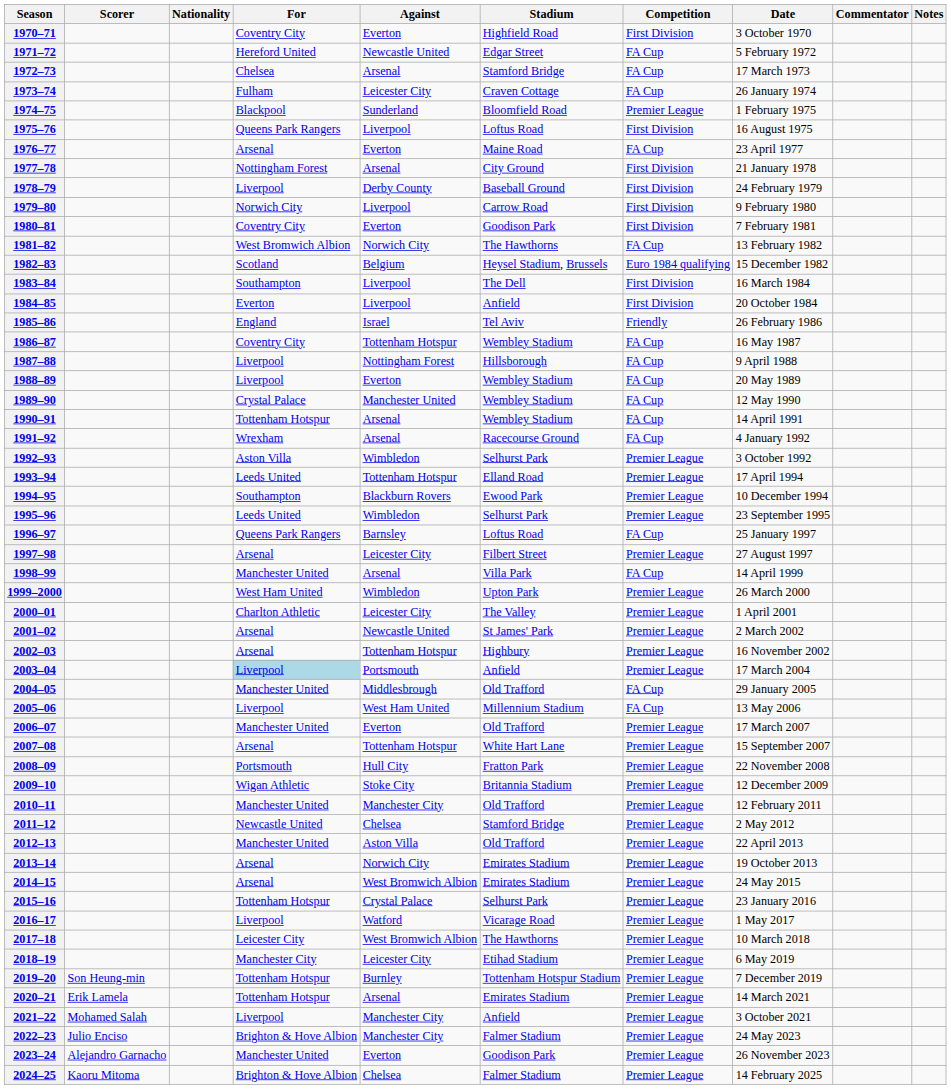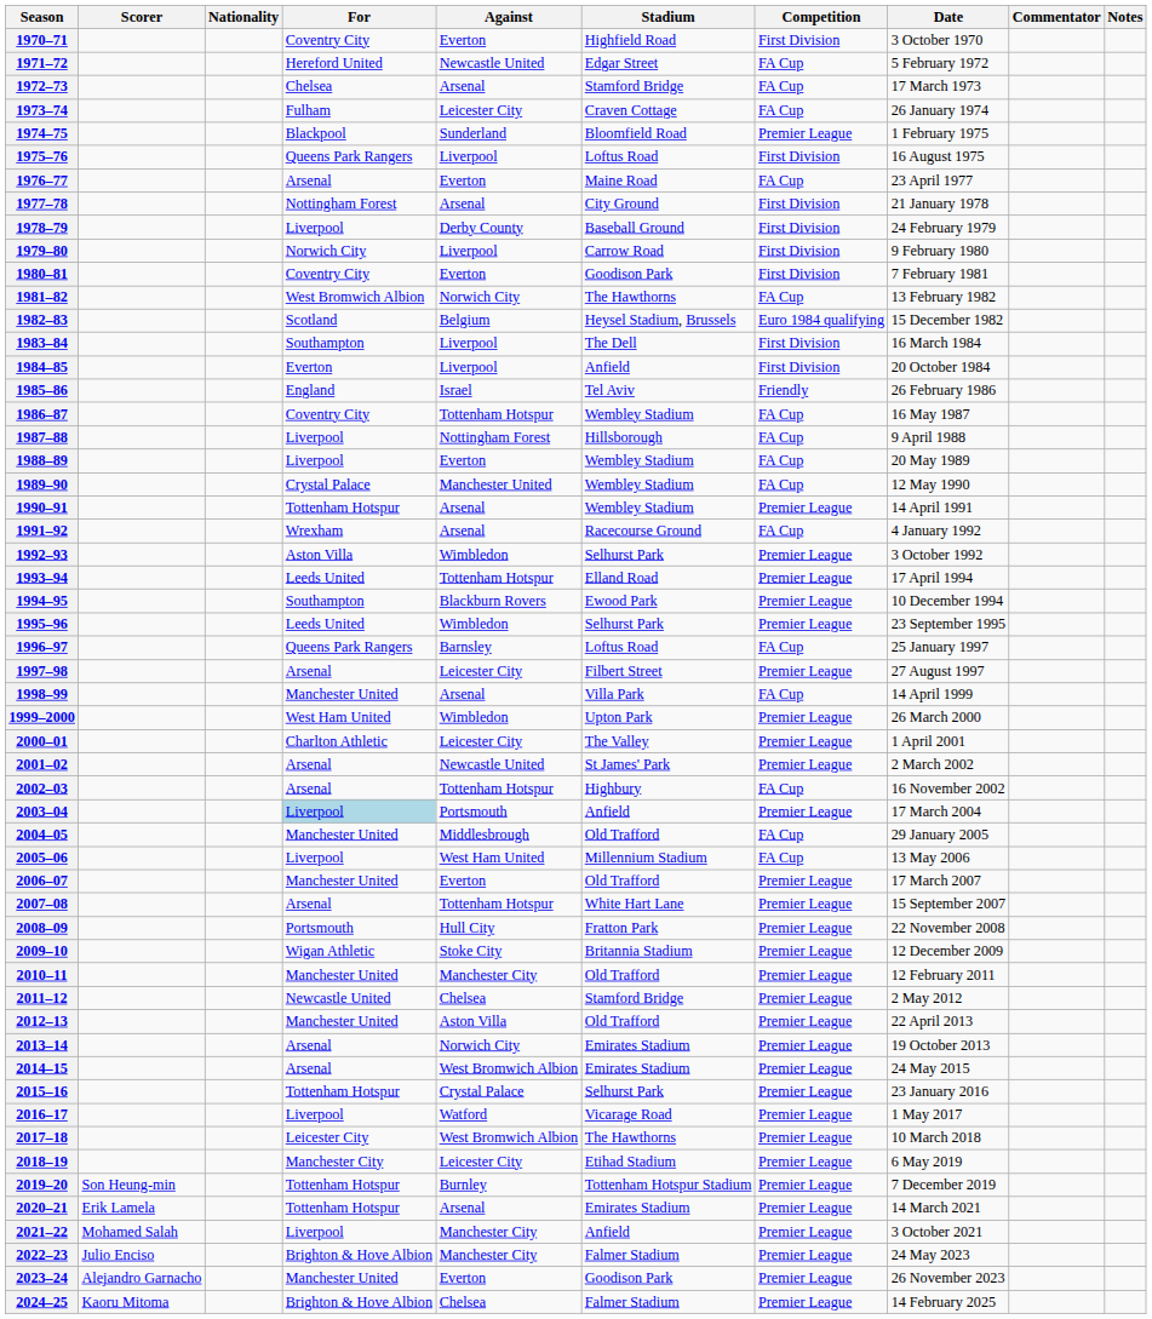 <table class="wikitable plainrowheaders sortable" style="font-size: 100%;">
 <tr>
 <th scope="col">Season</th>
 <th scope="col">Scorer</th>
 <th scope="col">Nationality</th>
 <th scope="col">For</th>
 <th scope="col">Against</th>
 <th scope="col">Stadium</th>
 <th scope="col">Competition</th>
 <th scope="col">Date</th>
 <th scope="col">Commentator</th>
 <th scope="col" class="unsortable">Notes</th>
 </tr>
 <tr>
 <th scope="row"><a href='#'>1970–71</a></th>
 <td></td>
 <td></td>
 <td><a href='#'>Coventry City</a></td>
 <td><a href='#'>Everton</a></td>
 <td><a href='#'>Highfield Road</a></td>
 <td><a href='#'>First Division</a></td>
 <td>3 October 1970</td>
 <td></td>
 <td></td>
 </tr>
 <tr>
 <th scope="row"><a href='#'>1971–72</a></th>
 <td></td>
 <td></td>
 <td><a href='#'>Hereford United</a></td>
 <td><a href='#'>Newcastle United</a></td>
 <td><a href='#'>Edgar Street</a></td>
 <td><a href='#'>FA Cup</a></td>
 <td>5 February 1972</td>
 <td></td>
 <td></td>
 </tr>
 <tr>
 <th scope="row"><a href='#'>1972–73</a></th>
 <td></td>
 <td></td>
 <td><a href='#'>Chelsea</a></td>
 <td><a href='#'>Arsenal</a></td>
 <td><a href='#'>Stamford Bridge</a></td>
 <td><a href='#'>FA Cup</a></td>
 <td>17 March 1973</td>
 <td></td>
 <td></td>
 </tr>
 <tr>
 <th scope="row"><a href='#'>1973–74</a></th>
 <td></td>
 <td></td>
 <td><a href='#'>Fulham</a></td>
 <td><a href='#'>Leicester City</a></td>
 <td><a href='#'>Craven Cottage</a></td>
 <td><a href='#'>FA Cup</a></td>
 <td>26 January 1974</td>
 <td></td>
 <td></td>
 </tr>
 <tr>
 <th scope="row"><a href='#'>1974–75</a></th>
 <td></td>
 <td></td>
 <td><a href='#'>Blackpool</a></td>
 <td><a href='#'>Sunderland</a></td>
 <td><a href='#'>Bloomfield Road</a></td>
 <td><a href='#'>Premier League</a></td>
 <td>1 February 1975</td>
 <td></td>
 <td></td>
 </tr>
 <tr>
 <th scope="row"><a href='#'>1975–76</a></th>
 <td></td>
 <td></td>
 <td><a href='#'>Queens Park Rangers</a></td>
 <td><a href='#'>Liverpool</a></td>
 <td><a href='#'>Loftus Road</a></td>
 <td><a href='#'>First Division</a></td>
 <td>16 August 1975</td>
 <td></td>
 <td></td>
 </tr>
 <tr>
 <th scope="row"><a href='#'>1976–77</a></th>
 <td></td>
 <td></td>
 <td><a href='#'>Arsenal</a></td>
 <td><a href='#'>Everton</a></td>
 <td><a href='#'>Maine Road</a></td>
 <td><a href='#'>FA Cup</a></td>
 <td>23 April 1977</td>
 <td></td>
 <td></td>
 </tr>
 <tr>
 <th scope="row"><a href='#'>1977–78</a></th>
 <td></td>
 <td></td>
 <td><a href='#'>Nottingham Forest</a></td>
 <td><a href='#'>Arsenal</a></td>
 <td><a href='#'>City Ground</a></td>
 <td><a href='#'>First Division</a></td>
 <td>21 January 1978</td>
 <td></td>
 <td></td>
 </tr>
 <tr>
 <th scope="row"><a href='#'>1978–79</a></th>
 <td></td>
 <td></td>
 <td><a href='#'>Liverpool</a></td>
 <td><a href='#'>Derby County</a></td>
 <td><a href='#'>Baseball Ground</a></td>
 <td><a href='#'>First Division</a></td>
 <td>24 February 1979</td>
 <td></td>
 <td></td>
 </tr>
 <tr>
 <th scope="row"><a href='#'>1979–80</a></th>
 <td></td>
 <td></td>
 <td><a href='#'>Norwich City</a></td>
 <td><a href='#'>Liverpool</a></td>
 <td><a href='#'>Carrow Road</a></td>
 <td><a href='#'>First Division</a></td>
 <td>9 February 1980</td>
 <td></td>
 <td></td>
 </tr>
 <tr>
 <th scope="row"><a href='#'>1980–81</a></th>
 <td></td>
 <td></td>
 <td><a href='#'>Coventry City</a></td>
 <td><a href='#'>Everton</a></td>
 <td><a href='#'>Goodison Park</a></td>
 <td><a href='#'>First Division</a></td>
 <td>7 February 1981</td>
 <td></td>
 <td></td>
 </tr>
 <tr>
 <th scope="row"><a href='#'>1981–82</a></th>
 <td></td>
 <td></td>
 <td><a href='#'>West Bromwich Albion</a></td>
 <td><a href='#'>Norwich City</a></td>
 <td><a href='#'>The Hawthorns</a></td>
 <td><a href='#'>FA Cup</a></td>
 <td>13 February 1982</td>
 <td></td>
 <td></td>
 </tr>
 <tr>
 <th scope="row"><a href='#'>1982–83</a></th>
 <td></td>
 <td></td>
 <td><a href='#'>Scotland</a></td>
 <td><a href='#'>Belgium</a></td>
 <td><a href='#'>Heysel Stadium</a>, <a href='#'>Brussels</a></td>
 <td><a href='#'>Euro 1984 qualifying</a></td>
 <td>15 December 1982</td>
 <td></td>
 <td></td>
 </tr>
 <tr>
 <th scope="row"><a href='#'>1983–84</a></th>
 <td></td>
 <td></td>
 <td><a href='#'>Southampton</a></td>
 <td><a href='#'>Liverpool</a></td>
 <td><a href='#'>The Dell</a></td>
 <td><a href='#'>First Division</a></td>
 <td>16 March 1984</td>
 <td></td>
 <td></td>
 </tr>
 <tr>
 <th scope="row"><a href='#'>1984–85</a></th>
 <td></td>
 <td></td>
 <td><a href='#'>Everton</a></td>
 <td><a href='#'>Liverpool</a></td>
 <td><a href='#'>Anfield</a></td>
 <td><a href='#'>First Division</a></td>
 <td>20 October 1984</td>
 <td></td>
 <td></td>
 </tr>
 <tr>
 <th scope="row"><a href='#'>1985–86</a></th>
 <td></td>
 <td></td>
 <td><a href='#'>England</a></td>
 <td><a href='#'>Israel</a></td>
 <td><a href='#'>Tel Aviv</a></td>
 <td><a href='#'>Friendly</a></td>
 <td>26 February 1986</td>
 <td></td>
 <td></td>
 </tr>
 <tr>
 <th scope="row"><a href='#'>1986–87</a></th>
 <td></td>
 <td></td>
 <td><a href='#'>Coventry City</a></td>
 <td><a href='#'>Tottenham Hotspur</a></td>
 <td><a href='#'>Wembley Stadium</a></td>
 <td><a href='#'>FA Cup</a></td>
 <td>16 May 1987</td>
 <td></td>
 <td></td>
 </tr>
 <tr>
 <th scope="row"><a href='#'>1987–88</a></th>
 <td></td>
 <td></td>
 <td><a href='#'>Liverpool</a></td>
 <td><a href='#'>Nottingham Forest</a></td>
 <td><a href='#'>Hillsborough</a></td>
 <td><a href='#'>FA Cup</a></td>
 <td>9 April 1988</td>
 <td></td>
 <td></td>
 </tr>
 <tr>
 <th scope="row"><a href='#'>1988–89</a></th>
 <td></td>
 <td></td>
 <td><a href='#'>Liverpool</a></td>
 <td><a href='#'>Everton</a></td>
 <td><a href='#'>Wembley Stadium</a></td>
 <td><a href='#'>FA Cup</a></td>
 <td>20 May 1989</td>
 <td></td>
 <td></td>
 </tr>
 <tr>
 <th scope="row"><a href='#'>1989–90</a></th>
 <td></td>
 <td></td>
 <td><a href='#'>Crystal Palace</a></td>
 <td><a href='#'>Manchester United</a></td>
 <td><a href='#'>Wembley Stadium</a></td>
 <td><a href='#'>FA Cup</a></td>
 <td>12 May 1990</td>
 <td></td>
 <td></td>
 </tr>
 <tr>
 <th scope="row"><a href='#'>1990–91</a></th>
 <td></td>
 <td></td>
 <td><a href='#'>Tottenham Hotspur</a></td>
 <td><a href='#'>Arsenal</a></td>
 <td><a href='#'>Wembley Stadium</a></td>
-<td><a href='#'>FA Cup</a></td>
+<td><a href='#'>Premier League</a></td>
 <td>14 April 1991</td>
 <td></td>
 <td></td>
 </tr>
 <tr>
 <th scope="row"><a href='#'>1991–92</a></th>
 <td></td>
 <td></td>
 <td><a href='#'>Wrexham</a></td>
 <td><a href='#'>Arsenal</a></td>
 <td><a href='#'>Racecourse Ground</a></td>
 <td><a href='#'>FA Cup</a></td>
 <td>4 January 1992</td>
 <td></td>
 <td></td>
 </tr>
 <tr>
 <th scope="row"><a href='#'>1992–93</a></th>
 <td></td>
 <td></td>
 <td><a href='#'>Aston Villa</a></td>
 <td><a href='#'>Wimbledon</a></td>
 <td><a href='#'>Selhurst Park</a></td>
 <td><a href='#'>Premier League</a></td>
 <td>3 October 1992</td>
 <td></td>
 <td></td>
 </tr>
 <tr>
 <th scope="row"><a href='#'>1993–94</a></th>
 <td></td>
 <td></td>
 <td><a href='#'>Leeds United</a></td>
 <td><a href='#'>Tottenham Hotspur</a></td>
 <td><a href='#'>Elland Road</a></td>
 <td><a href='#'>Premier League</a></td>
 <td>17 April 1994</td>
 <td></td>
 <td></td>
 </tr>
 <tr>
 <th scope="row"><a href='#'>1994–95</a></th>
 <td></td>
 <td></td>
 <td><a href='#'>Southampton</a></td>
 <td><a href='#'>Blackburn Rovers</a></td>
 <td><a href='#'>Ewood Park</a></td>
 <td><a href='#'>Premier League</a></td>
 <td>10 December 1994</td>
 <td></td>
 <td></td>
 </tr>
 <tr>
 <th scope="row"><a href='#'>1995–96</a></th>
 <td></td>
 <td></td>
 <td><a href='#'>Leeds United</a></td>
 <td><a href='#'>Wimbledon</a></td>
 <td><a href='#'>Selhurst Park</a></td>
 <td><a href='#'>Premier League</a></td>
 <td>23 September 1995</td>
 <td></td>
 <td></td>
 </tr>
 <tr>
 <th scope="row"><a href='#'>1996–97</a></th>
 <td></td>
 <td></td>
 <td><a href='#'>Queens Park Rangers</a></td>
 <td><a href='#'>Barnsley</a></td>
 <td><a href='#'>Loftus Road</a></td>
 <td><a href='#'>FA Cup</a></td>
 <td>25 January 1997</td>
 <td></td>
 <td></td>
 </tr>
 <tr>
 <th scope="row"><a href='#'>1997–98</a></th>
 <td></td>
 <td></td>
 <td><a href='#'>Arsenal</a></td>
 <td><a href='#'>Leicester City</a></td>
 <td><a href='#'>Filbert Street</a></td>
 <td><a href='#'>Premier League</a></td>
 <td>27 August 1997</td>
 <td></td>
 <td></td>
 </tr>
 <tr>
 <th scope="row"><a href='#'>1998–99</a></th>
 <td></td>
 <td></td>
 <td><a href='#'>Manchester United</a></td>
 <td><a href='#'>Arsenal</a></td>
 <td><a href='#'>Villa Park</a></td>
 <td><a href='#'>FA Cup</a></td>
 <td>14 April 1999</td>
 <td></td>
 <td></td>
 </tr>
 <tr>
 <th scope="row"><a href='#'>1999–2000</a></th>
 <td></td>
 <td></td>
 <td><a href='#'>West Ham United</a></td>
 <td><a href='#'>Wimbledon</a></td>
 <td><a href='#'>Upton Park</a></td>
 <td><a href='#'>Premier League</a></td>
 <td>26 March 2000</td>
 <td></td>
 <td></td>
 </tr>
 <tr>
 <th scope="row"><a href='#'>2000–01</a></th>
 <td></td>
 <td></td>
 <td><a href='#'>Charlton Athletic</a></td>
 <td><a href='#'>Leicester City</a></td>
 <td><a href='#'>The Valley</a></td>
 <td><a href='#'>Premier League</a></td>
 <td>1 April 2001</td>
 <td></td>
 <td></td>
 </tr>
 <tr>
 <th scope="row"><a href='#'>2001–02</a></th>
 <td></td>
 <td></td>
 <td><a href='#'>Arsenal</a></td>
 <td><a href='#'>Newcastle United</a></td>
 <td><a href='#'>St James' Park</a></td>
 <td><a href='#'>Premier League</a></td>
 <td>2 March 2002</td>
 <td></td>
 <td></td>
 </tr>
 <tr>
 <th scope="row"><a href='#'>2002–03</a></th>
 <td></td>
 <td></td>
 <td><a href='#'>Arsenal</a></td>
 <td><a href='#'>Tottenham Hotspur</a></td>
 <td><a href='#'>Highbury</a></td>
-<td><a href='#'>Premier League</a></td>
+<td><a href='#'>FA Cup</a></td>
 <td>16 November 2002</td>
 <td></td>
 <td></td>
 </tr>
 <tr>
 <th scope="row"><a href='#'>2003–04</a></th>
 <td></td>
 <td></td>
 <td style="background: lightblue;"><a href='#'>Liverpool</a></td>
 <td><a href='#'>Portsmouth</a></td>
 <td><a href='#'>Anfield</a></td>
 <td><a href='#'>Premier League</a></td>
 <td>17 March 2004</td>
 <td></td>
 <td></td>
 </tr>
 <tr>
 <th scope="row"><a href='#'>2004–05</a></th>
 <td></td>
 <td></td>
 <td><a href='#'>Manchester United</a></td>
 <td><a href='#'>Middlesbrough</a></td>
 <td><a href='#'>Old Trafford</a></td>
 <td><a href='#'>FA Cup</a></td>
 <td>29 January 2005</td>
 <td></td>
 <td></td>
 </tr>
 <tr>
 <th scope="row"><a href='#'>2005–06</a></th>
 <td></td>
 <td></td>
 <td><a href='#'>Liverpool</a></td>
 <td><a href='#'>West Ham United</a></td>
 <td><a href='#'>Millennium Stadium</a></td>
 <td><a href='#'>FA Cup</a></td>
 <td>13 May 2006</td>
 <td></td>
 <td></td>
 </tr>
 <tr>
 <th scope="row"><a href='#'>2006–07</a></th>
 <td></td>
 <td></td>
 <td><a href='#'>Manchester United</a></td>
 <td><a href='#'>Everton</a></td>
 <td><a href='#'>Old Trafford</a></td>
 <td><a href='#'>Premier League</a></td>
 <td>17 March 2007</td>
 <td></td>
 <td></td>
 </tr>
 <tr>
 <th scope="row"><a href='#'>2007–08</a></th>
 <td></td>
 <td></td>
 <td><a href='#'>Arsenal</a></td>
 <td><a href='#'>Tottenham Hotspur</a></td>
 <td><a href='#'>White Hart Lane</a></td>
 <td><a href='#'>Premier League</a></td>
 <td>15 September 2007</td>
 <td></td>
 <td></td>
 </tr>
 <tr>
 <th scope="row"><a href='#'>2008–09</a></th>
 <td></td>
 <td></td>
 <td><a href='#'>Portsmouth</a></td>
 <td><a href='#'>Hull City</a></td>
 <td><a href='#'>Fratton Park</a></td>
 <td><a href='#'>Premier League</a></td>
 <td>22 November 2008</td>
 <td></td>
 <td></td>
 </tr>
 <tr>
 <th scope="row"><a href='#'>2009–10</a></th>
 <td></td>
 <td></td>
 <td><a href='#'>Wigan Athletic</a></td>
 <td><a href='#'>Stoke City</a></td>
 <td><a href='#'>Britannia Stadium</a></td>
 <td><a href='#'>Premier League</a></td>
 <td>12 December 2009</td>
 <td></td>
 <td></td>
 </tr>
 <tr>
 <th scope="row"><a href='#'>2010–11</a></th>
 <td></td>
 <td></td>
 <td><a href='#'>Manchester United</a></td>
 <td><a href='#'>Manchester City</a></td>
 <td><a href='#'>Old Trafford</a></td>
 <td><a href='#'>Premier League</a></td>
 <td>12 February 2011</td>
 <td></td>
 <td></td>
 </tr>
 <tr>
 <th scope="row"><a href='#'>2011–12</a></th>
 <td></td>
 <td></td>
 <td><a href='#'>Newcastle United</a></td>
 <td><a href='#'>Chelsea</a></td>
 <td><a href='#'>Stamford Bridge</a></td>
 <td><a href='#'>Premier League</a></td>
 <td>2 May 2012</td>
 <td></td>
 <td></td>
 </tr>
 <tr>
 <th scope="row"><a href='#'>2012–13</a></th>
 <td></td>
 <td></td>
 <td><a href='#'>Manchester United</a></td>
 <td><a href='#'>Aston Villa</a></td>
 <td><a href='#'>Old Trafford</a></td>
 <td><a href='#'>Premier League</a></td>
 <td>22 April 2013</td>
 <td></td>
 <td></td>
 </tr>
 <tr>
 <th scope="row"><a href='#'>2013–14</a></th>
 <td></td>
 <td></td>
 <td><a href='#'>Arsenal</a></td>
 <td><a href='#'>Norwich City</a></td>
 <td><a href='#'>Emirates Stadium</a></td>
 <td><a href='#'>Premier League</a></td>
 <td>19 October 2013</td>
 <td></td>
 <td></td>
 </tr>
 <tr>
 <th scope="row"><a href='#'>2014–15</a></th>
 <td></td>
 <td></td>
 <td><a href='#'>Arsenal</a></td>
 <td><a href='#'>West Bromwich Albion</a></td>
 <td><a href='#'>Emirates Stadium</a></td>
 <td><a href='#'>Premier League</a></td>
 <td>24 May 2015</td>
 <td></td>
 <td></td>
 </tr>
 <tr>
 <th scope="row"><a href='#'>2015–16</a></th>
 <td></td>
 <td></td>
 <td><a href='#'>Tottenham Hotspur</a></td>
 <td><a href='#'>Crystal Palace</a></td>
 <td><a href='#'>Selhurst Park</a></td>
 <td><a href='#'>Premier League</a></td>
 <td>23 January 2016</td>
 <td></td>
 <td></td>
 </tr>
 <tr>
 <th scope="row"><a href='#'>2016–17</a></th>
 <td></td>
 <td></td>
 <td><a href='#'>Liverpool</a></td>
 <td><a href='#'>Watford</a></td>
 <td><a href='#'>Vicarage Road</a></td>
 <td><a href='#'>Premier League</a></td>
 <td>1 May 2017</td>
 <td></td>
 <td></td>
 </tr>
 <tr>
 <th scope="row"><a href='#'>2017–18</a></th>
 <td></td>
 <td></td>
 <td><a href='#'>Leicester City</a></td>
 <td><a href='#'>West Bromwich Albion</a></td>
 <td><a href='#'>The Hawthorns</a></td>
 <td><a href='#'>Premier League</a></td>
 <td>10 March 2018</td>
 <td></td>
 <td></td>
 </tr>
 <tr>
 <th scope="row"><a href='#'>2018–19</a></th>
 <td></td>
 <td></td>
 <td><a href='#'>Manchester City</a></td>
 <td><a href='#'>Leicester City</a></td>
 <td><a href='#'>Etihad Stadium</a></td>
 <td><a href='#'>Premier League</a></td>
 <td>6 May 2019</td>
 <td></td>
 <td></td>
 </tr>
 <tr>
 <th scope=row><a href='#'>2019–20</a></th>
 <td><a href='#'>Son Heung-min</a></td>
 <td></td>
 <td><a href='#'>Tottenham Hotspur</a></td>
 <td><a href='#'>Burnley</a></td>
 <td><a href='#'>Tottenham Hotspur Stadium</a></td>
 <td><a href='#'>Premier League</a></td>
 <td>7 December 2019</td>
 <td></td>
 <td></td>
 </tr>
 <tr>
 <th scope=row><a href='#'>2020–21</a></th>
 <td><a href='#'>Erik Lamela</a></td>
 <td></td>
 <td><a href='#'>Tottenham Hotspur</a></td>
 <td><a href='#'>Arsenal</a></td>
 <td><a href='#'>Emirates Stadium</a></td>
 <td><a href='#'>Premier League</a></td>
 <td>14 March 2021</td>
 <td></td>
 <td></td>
 </tr>
 <tr>
 <th scope=row><a href='#'>2021–22</a></th>
 <td><a href='#'>Mohamed Salah</a></td>
 <td></td>
 <td><a href='#'>Liverpool</a></td>
 <td><a href='#'>Manchester City</a></td>
 <td><a href='#'>Anfield</a></td>
 <td><a href='#'>Premier League</a></td>
 <td>3 October 2021</td>
 <td></td>
 <td></td>
 </tr>
 <tr>
 <th scope=row><a href='#'>2022–23</a></th>
 <td><a href='#'>Julio Enciso</a></td>
 <td></td>
 <td><a href='#'>Brighton & Hove Albion</a></td>
 <td><a href='#'>Manchester City</a></td>
 <td><a href='#'>Falmer Stadium</a></td>
 <td><a href='#'>Premier League</a></td>
 <td>24 May 2023</td>
 <td></td>
 <td></td>
 </tr>
 <tr>
 <th scope=row><a href='#'>2023–24</a></th>
 <td><a href='#'>Alejandro Garnacho</a></td>
 <td></td>
 <td><a href='#'>Manchester United</a></td>
 <td><a href='#'>Everton</a></td>
 <td><a href='#'>Goodison Park</a></td>
 <td><a href='#'>Premier League</a></td>
 <td>26 November 2023</td>
 <td></td>
 <td></td>
 </tr>
 <tr>
 <th scope=row><a href='#'>2024–25</a></th>
 <td><a href='#'>Kaoru Mitoma</a></td>
 <td></td>
 <td><a href='#'>Brighton & Hove Albion</a></td>
 <td><a href='#'>Chelsea</a></td>
 <td><a href='#'>Falmer Stadium</a></td>
 <td><a href='#'>Premier League</a></td>
 <td>14 February 2025</td>
 <td></td>
 <td></td>
 </tr>
 </table>
